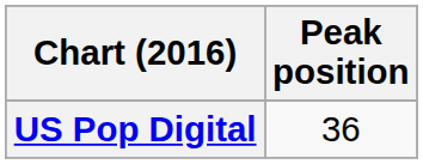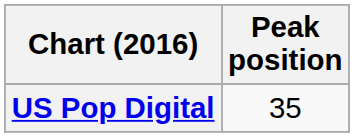 <table class="wikitable sortable plainrowheaders" style="text-align:center">
 <tr>
 <th scope="col">Chart (2016)</th>
 <th scope="col">Peak<br>position</th>
 </tr>
 <tr>
 </tr>
 <tr>
 <th scope="row"><a href='#'>US Pop Digital</a></th>
-<td>36</td>
+<td>35</td>
 </tr>
 </table>
